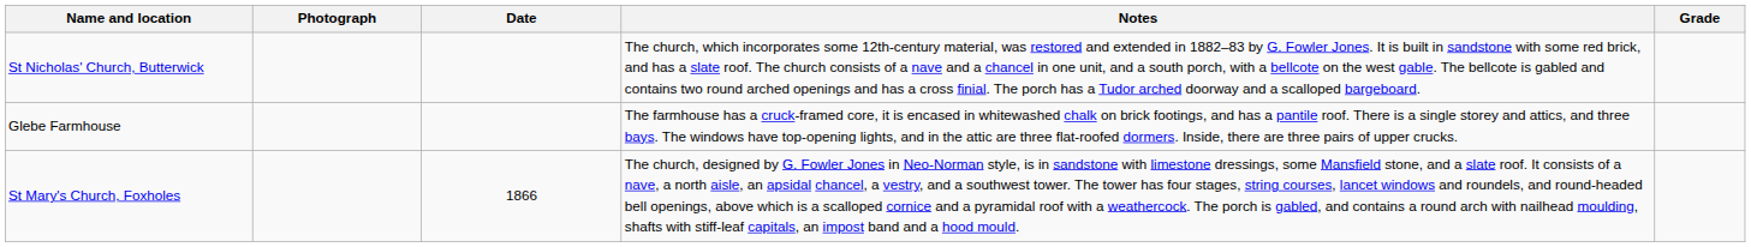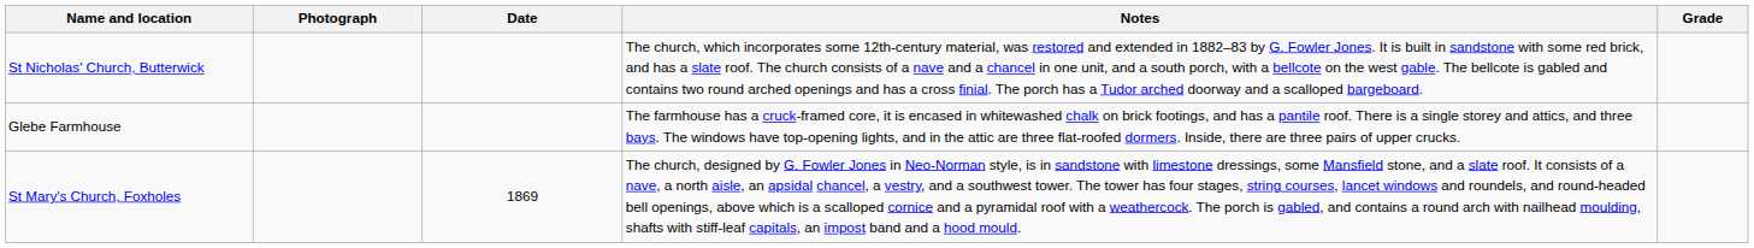 <table class="wikitable sortable plainrowheaders" style="width:100%; border:0px; text-align:left; line-height:150%">
 <tr>
 <th scope="col"  style="width:150px">Name and location</th>
 <th scope="col"  style="width:100px" class="unsortable">Photograph</th>
 <th scope="col"  style="width:120px">Date</th>
 <th scope="col"  style="width:650px" class="unsortable">Notes</th>
 <th scope="col"  style="width:50px">Grade</th>
 </tr>
 <tr>
 <td><a href='#'>St Nicholas' Church, Butterwick</a><br><small></small></td>
 <td></td>
 <td align="center"></td>
 <td>The church, which incorporates some 12th-century material, was <a href='#'>restored</a> and extended in 1882–83 by <a href='#'>G. Fowler Jones</a>.  It is built in <a href='#'>sandstone</a> with some red brick, and has a <a href='#'>slate</a> roof.  The church consists of a <a href='#'>nave</a> and a <a href='#'>chancel</a> in one unit, and a south porch, with a <a href='#'>bellcote</a> on the west <a href='#'>gable</a>.  The bellcote is gabled and contains two round arched openings and has a cross <a href='#'>finial</a>.  The porch has a <a href='#'>Tudor arched</a> doorway and a scalloped <a href='#'>bargeboard</a>.</td>
 <td align="center" ></td>
 </tr>
 <tr>
 <td>Glebe Farmhouse<br><small></small></td>
 <td></td>
 <td align="center"></td>
 <td>The farmhouse has a <a href='#'>cruck</a>-framed core, it is encased in whitewashed <a href='#'>chalk</a> on brick footings, and has a <a href='#'>pantile</a> roof.  There is a single storey and attics, and three <a href='#'>bays</a>.  The windows have top-opening lights, and in the attic are three flat-roofed <a href='#'>dormers</a>.  Inside, there are three pairs of upper crucks.</td>
 <td align="center" ></td>
 </tr>
 <tr>
 <td><a href='#'>St Mary's Church, Foxholes</a><br><small></small></td>
 <td></td>
-<td align="center">1866</td>
+<td align="center">1869</td>
 <td>The church, designed by <a href='#'>G. Fowler Jones</a> in <a href='#'>Neo-Norman</a> style, is in <a href='#'>sandstone</a> with <a href='#'>limestone</a> dressings, some <a href='#'>Mansfield</a> stone, and a <a href='#'>slate</a> roof.  It consists of a <a href='#'>nave</a>, a north <a href='#'>aisle</a>, an <a href='#'>apsidal</a> <a href='#'>chancel</a>, a <a href='#'>vestry</a>, and a southwest tower.  The tower has four stages, <a href='#'>string courses</a>, <a href='#'>lancet windows</a> and roundels, and round-headed bell openings, above which is a scalloped <a href='#'>cornice</a> and a pyramidal roof with a <a href='#'>weathercock</a>.  The porch is <a href='#'>gabled</a>, and contains a round arch with nailhead <a href='#'>moulding</a>, shafts with stiff-leaf <a href='#'>capitals</a>, an <a href='#'>impost</a> band and a <a href='#'>hood mould</a>.</td>
 <td align="center" ></td>
 </tr>
 <tr>
 </tr>
 </table>
